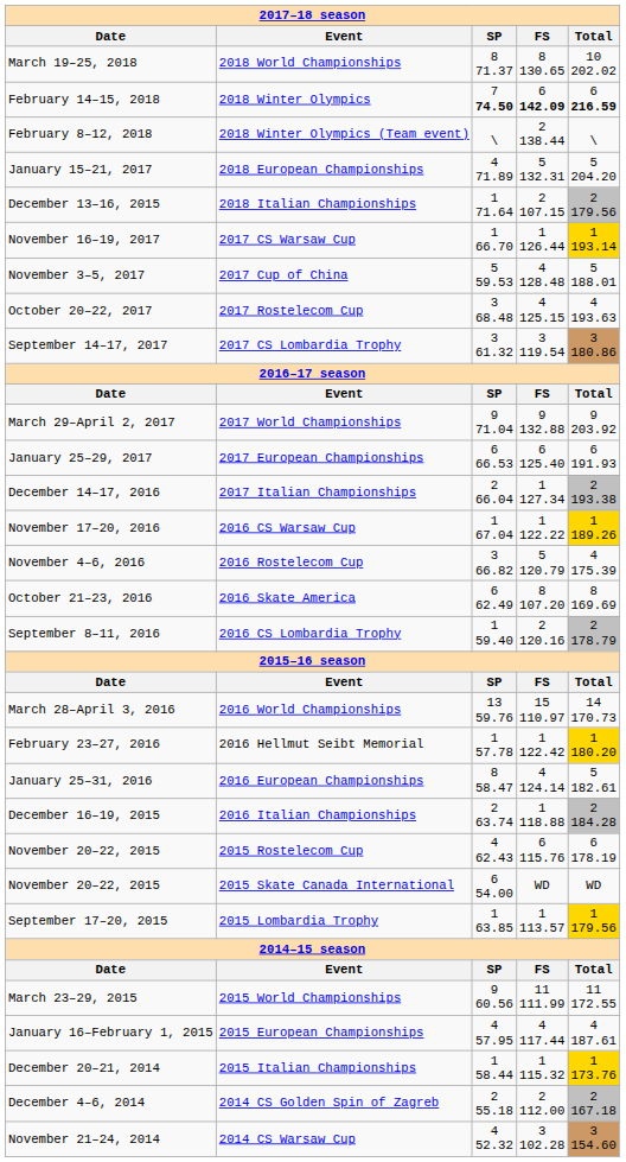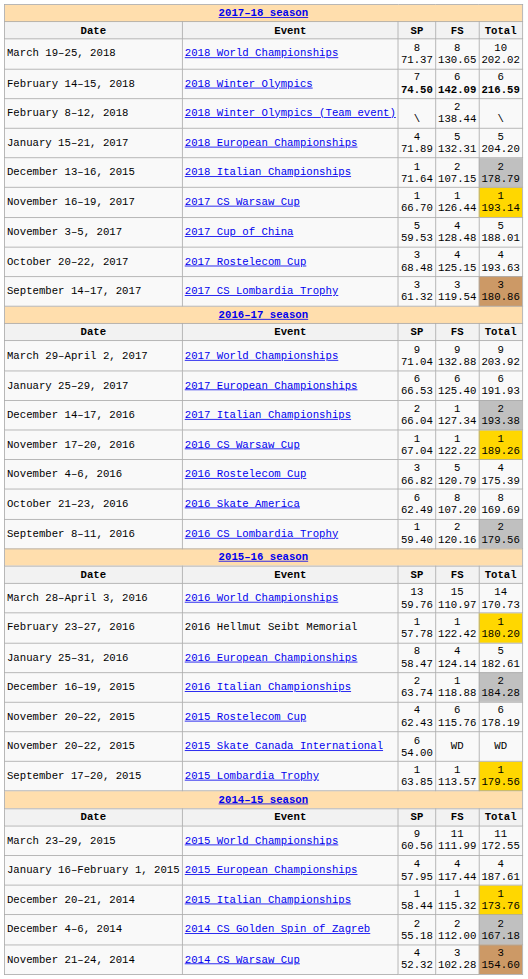 <table class="wikitable">
 <tr>
 <th style="background-color: #ffdead;" colspan=5 align=center><a href='#'>2017–18 season</a></th>
 </tr>
 <tr>
 <th>Date</th>
 <th>Event</th>
 <th>SP</th>
 <th>FS</th>
 <th>Total</th>
 </tr>
 <tr>
 <td>March 19–25, 2018</td>
 <td><a href='#'>2018 World Championships</a></td>
 <td align=center>8 <br> 71.37</td>
 <td align=center>8 <br> 130.65</td>
 <td align=center>10 <br> 202.02</td>
 </tr>
 <tr>
 <td>February 14–15, 2018</td>
 <td><a href='#'>2018 Winter Olympics</a></td>
 <td align=center>7 <br> <strong>74.50</strong></td>
 <td align=center>6 <br> <strong>142.09</strong></td>
 <td align=center>6 <br> <strong>216.59</strong></td>
 </tr>
 <tr>
 <td>February 8–12, 2018</td>
 <td><a href='#'>2018 Winter Olympics (Team event)</a></td>
 <td align=center><br> \</td>
 <td align=center>2 <br> 138.44</td>
 <td align=center><br> \</td>
 </tr>
 <tr>
 <td>January 15–21, 2017</td>
 <td><a href='#'>2018 European Championships</a></td>
 <td align=center>4 <br> 71.89</td>
 <td align=center>5 <br> 132.31</td>
 <td align=center>5 <br> 204.20</td>
 </tr>
 <tr>
 <td>December 13–16, 2015</td>
 <td><a href='#'>2018 Italian Championships</a></td>
 <td align=center>1 <br> 71.64</td>
 <td align=center>2 <br> 107.15</td>
-<td align=center bgcolor=silver>2 <br> 179.56</td>
+<td align=center bgcolor=silver>2 <br> 178.79</td>
 </tr>
 <tr>
 <td>November 16–19, 2017</td>
 <td><a href='#'>2017 CS Warsaw Cup</a></td>
 <td align=center>1 <br> 66.70</td>
 <td align=center>1 <br> 126.44</td>
 <td align=center bgcolor=gold>1 <br> 193.14</td>
 </tr>
 <tr>
 <td>November 3–5, 2017</td>
 <td><a href='#'>2017 Cup of China</a></td>
 <td align=center>5 <br> 59.53</td>
 <td align=center>4 <br> 128.48</td>
 <td align=center>5 <br> 188.01</td>
 </tr>
 <tr>
 <td>October 20–22, 2017</td>
 <td><a href='#'>2017 Rostelecom Cup</a></td>
 <td align=center>3 <br> 68.48</td>
 <td align=center>4 <br> 125.15</td>
 <td align=center>4 <br> 193.63</td>
 </tr>
 <tr>
 <td>September 14–17, 2017</td>
 <td><a href='#'>2017 CS Lombardia Trophy</a></td>
 <td align=center>3 <br> 61.32</td>
 <td align=center>3 <br> 119.54</td>
 <td align=center bgcolor="cc9966">3 <br> 180.86</td>
 </tr>
 <tr>
 <th style="background-color: #ffdead;" colspan=5 align=center><a href='#'>2016–17 season</a></th>
 </tr>
 <tr>
 <th>Date</th>
 <th>Event</th>
 <th>SP</th>
 <th>FS</th>
 <th>Total</th>
 </tr>
 <tr>
 <td>March 29–April 2, 2017</td>
 <td><a href='#'>2017 World Championships</a></td>
 <td align=center>9 <br> 71.04</td>
 <td align=center>9 <br> 132.88</td>
 <td align=center>9 <br> 203.92</td>
 </tr>
 <tr>
 <td>January 25–29, 2017</td>
 <td><a href='#'>2017 European Championships</a></td>
 <td align=center>6 <br> 66.53</td>
 <td align=center>6 <br> 125.40</td>
 <td align=center>6 <br> 191.93</td>
 </tr>
 <tr>
 <td>December 14–17, 2016</td>
 <td><a href='#'>2017 Italian Championships</a></td>
 <td align=center>2 <br> 66.04</td>
 <td align=center>1 <br> 127.34</td>
 <td align=center bgcolor=silver>2 <br> 193.38</td>
 </tr>
 <tr>
 <td>November 17–20, 2016</td>
 <td><a href='#'>2016 CS Warsaw Cup</a></td>
 <td align=center>1 <br> 67.04</td>
 <td align=center>1 <br> 122.22</td>
 <td align=center bgcolor=gold>1 <br> 189.26</td>
 </tr>
 <tr>
 <td>November 4–6, 2016</td>
 <td><a href='#'>2016 Rostelecom Cup</a></td>
 <td align=center>3 <br> 66.82</td>
 <td align=center>5 <br> 120.79</td>
 <td align=center>4 <br> 175.39</td>
 </tr>
 <tr>
 <td>October 21–23, 2016</td>
 <td><a href='#'>2016 Skate America</a></td>
 <td align=center>6 <br> 62.49</td>
 <td align=center>8 <br> 107.20</td>
 <td align=center>8 <br> 169.69</td>
 </tr>
 <tr>
 <td>September 8–11, 2016</td>
 <td><a href='#'>2016 CS Lombardia Trophy</a></td>
 <td align=center>1 <br> 59.40</td>
 <td align=center>2 <br> 120.16</td>
-<td align=center bgcolor=silver>2 <br> 178.79</td>
+<td align=center bgcolor=silver>2 <br> 179.56</td>
 </tr>
 <tr>
 <th style="background-color: #ffdead;" colspan=5 align=center><a href='#'>2015–16 season</a></th>
 </tr>
 <tr>
 <th>Date</th>
 <th>Event</th>
 <th>SP</th>
 <th>FS</th>
 <th>Total</th>
 </tr>
 <tr>
 <td>March 28–April 3, 2016</td>
 <td><a href='#'>2016 World Championships</a></td>
 <td align=center>13 <br> 59.76</td>
 <td align=center>15 <br> 110.97</td>
 <td align=center>14 <br> 170.73</td>
 </tr>
 <tr>
 <td>February 23–27, 2016</td>
 <td>2016 Hellmut Seibt Memorial</td>
 <td align=center>1 <br> 57.78</td>
 <td align=center>1 <br> 122.42</td>
 <td align=center bgcolor=gold>1 <br> 180.20</td>
 </tr>
 <tr>
 <td>January 25–31, 2016</td>
 <td><a href='#'>2016 European Championships</a></td>
 <td align=center>8 <br> 58.47</td>
 <td align=center>4 <br> 124.14</td>
 <td align=center>5 <br> 182.61</td>
 </tr>
 <tr>
 <td>December 16–19, 2015</td>
 <td><a href='#'>2016 Italian Championships</a></td>
 <td align=center>2 <br> 63.74</td>
 <td align=center>1 <br> 118.88</td>
 <td align=center bgcolor=silver>2 <br> 184.28</td>
 </tr>
 <tr>
 <td>November 20–22, 2015</td>
 <td><a href='#'>2015 Rostelecom Cup</a></td>
 <td align=center>4 <br> 62.43</td>
 <td align=center>6 <br> 115.76</td>
 <td align=center>6 <br> 178.19</td>
 </tr>
 <tr>
 <td>November 20–22, 2015</td>
 <td><a href='#'>2015 Skate Canada International</a></td>
 <td align=center>6 <br> 54.00</td>
 <td align=center>WD</td>
 <td align=center>WD</td>
 </tr>
 <tr>
 <td>September 17–20, 2015</td>
 <td><a href='#'>2015 Lombardia Trophy</a></td>
 <td align=center>1 <br> 63.85</td>
 <td align=center>1 <br> 113.57</td>
 <td align=center bgcolor=gold>1 <br> 179.56</td>
 </tr>
 <tr>
 <th style="background-color: #ffdead;" colspan=5 align=center><a href='#'>2014–15 season</a></th>
 </tr>
 <tr>
 <th>Date</th>
 <th>Event</th>
 <th>SP</th>
 <th>FS</th>
 <th>Total</th>
 </tr>
 <tr>
 <td>March 23–29, 2015</td>
 <td><a href='#'>2015 World Championships</a></td>
 <td align=center>9 <br> 60.56</td>
 <td align=center>11 <br> 111.99</td>
 <td align=center>11 <br> 172.55</td>
 </tr>
 <tr>
 <td>January 16–February 1, 2015</td>
 <td><a href='#'>2015 European Championships</a></td>
 <td align=center>4 <br> 57.95</td>
 <td align=center>4 <br> 117.44</td>
 <td align=center>4 <br> 187.61</td>
 </tr>
 <tr>
 <td>December 20–21, 2014</td>
 <td><a href='#'>2015 Italian Championships</a></td>
 <td align=center>1 <br> 58.44</td>
 <td align=center>1 <br> 115.32</td>
 <td align=center bgcolor=gold>1 <br> 173.76</td>
 </tr>
 <tr>
 <td>December 4–6, 2014</td>
 <td><a href='#'>2014 CS Golden Spin of Zagreb</a></td>
 <td align=center>2 <br> 55.18</td>
 <td align=center>2 <br> 112.00</td>
 <td align=center bgcolor=silver>2 <br> 167.18</td>
 </tr>
 <tr>
 <td>November 21–24, 2014</td>
 <td><a href='#'>2014 CS Warsaw Cup</a></td>
 <td align=center>4 <br> 52.32</td>
 <td align=center>3 <br> 102.28</td>
 <td align=center bgcolor=cc9966>3 <br> 154.60</td>
 </tr>
 </table>
